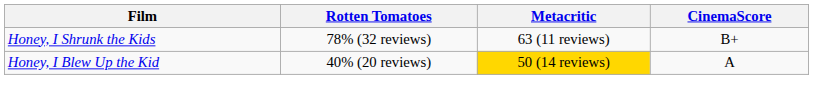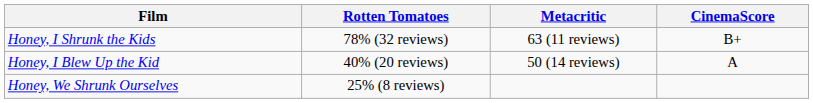 <table class="wikitable sortable" width=99% border="1" style="text-align: center;">
 <tr>
 <th>Film</th>
 <th><a href='#'>Rotten Tomatoes</a></th>
 <th><a href='#'>Metacritic</a></th>
 <th><a href='#'>CinemaScore</a></th>
 </tr>
 <tr>
 <td style="text-align: left;"><em><a href='#'>Honey, I Shrunk the Kids</a></em></td>
 <td>78% (32 reviews)</td>
 <td>63 (11 reviews)</td>
 <td>B+</td>
 </tr>
 <tr>
 <td style="text-align: left;"><em><a href='#'>Honey, I Blew Up the Kid</a></em></td>
 <td>40% (20 reviews)</td>
-<td style="background: gold;">50 (14 reviews)</td>
+<td>50 (14 reviews)</td>
 <td>A</td>
 </tr>
+<tr>
+<td style="text-align: left;"><em><a href='#'>Honey, We Shrunk Ourselves</a></em></td>
+<td>25% (8 reviews)</td>
+<td></td>
+<td></td>
+</tr>
 </table>
